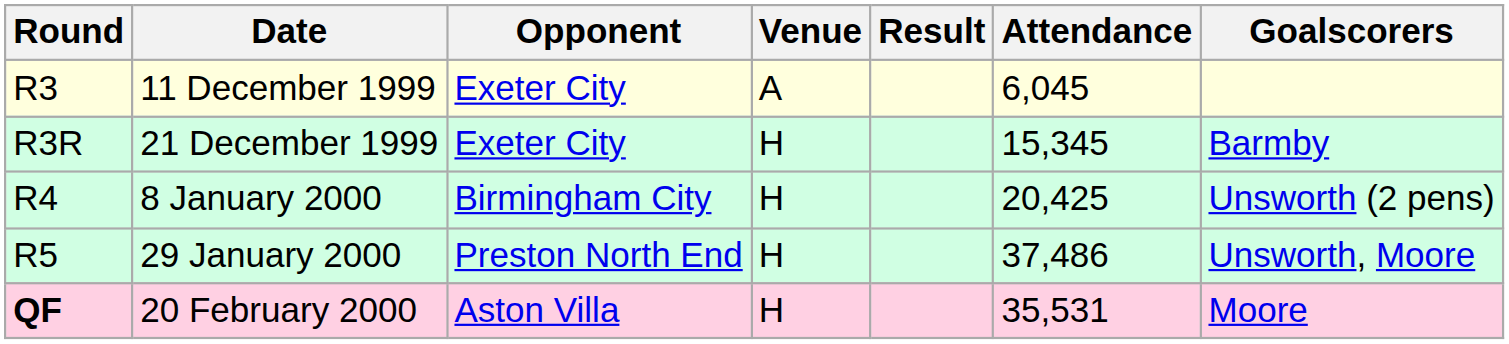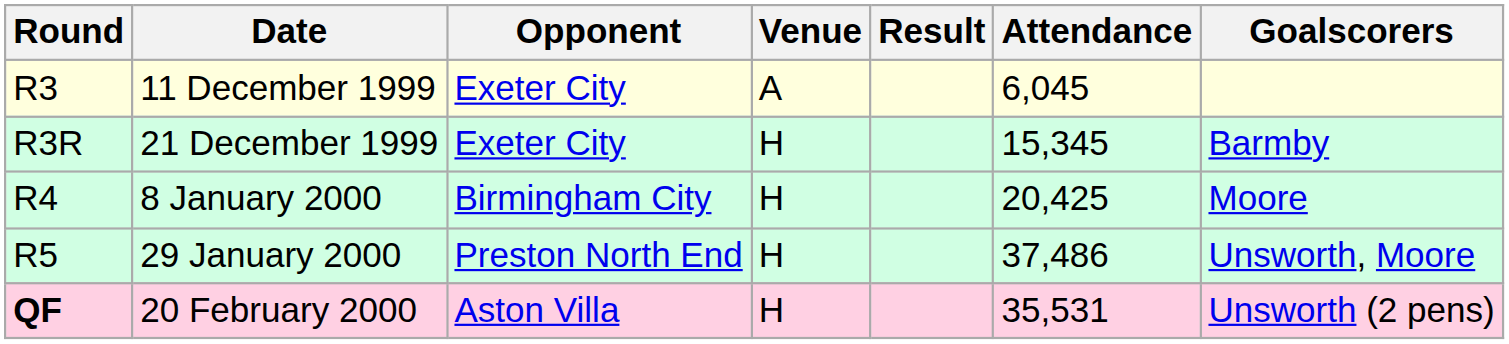 <table class="wikitable">
 <tr>
 <th>Round</th>
 <th>Date</th>
 <th>Opponent</th>
 <th>Venue</th>
 <th>Result</th>
 <th>Attendance</th>
 <th>Goalscorers</th>
 </tr>
 <tr style="background-color: #ffffdd;">
 <td>R3</td>
 <td>11 December 1999</td>
 <td><a href='#'>Exeter City</a></td>
 <td>A</td>
 <td></td>
 <td>6,045</td>
 <td></td>
 </tr>
 <tr style="background-color: #d0ffe3;">
 <td>R3R</td>
 <td>21 December 1999</td>
 <td><a href='#'>Exeter City</a></td>
 <td>H</td>
 <td></td>
 <td>15,345</td>
 <td><a href='#'>Barmby</a></td>
 </tr>
 <tr style="background-color: #d0ffe3;">
 <td>R4</td>
 <td>8 January 2000</td>
 <td><a href='#'>Birmingham City</a></td>
 <td>H</td>
 <td></td>
 <td>20,425</td>
-<td><a href='#'>Unsworth</a> (2 pens)</td>
+<td><a href='#'>Moore</a></td>
 </tr>
 <tr style="background-color: #d0ffe3;">
 <td>R5</td>
 <td>29 January 2000</td>
 <td><a href='#'>Preston North End</a></td>
 <td>H</td>
 <td></td>
 <td>37,486</td>
 <td><a href='#'>Unsworth</a>, <a href='#'>Moore</a></td>
 </tr>
 <tr style="background-color: #ffd0e3;">
 <td><strong>QF</strong></td>
 <td>20 February 2000</td>
 <td><a href='#'>Aston Villa</a></td>
 <td>H</td>
 <td></td>
 <td>35,531</td>
-<td><a href='#'>Moore</a></td>
+<td><a href='#'>Unsworth</a> (2 pens)</td>
 </tr>
 </table>
